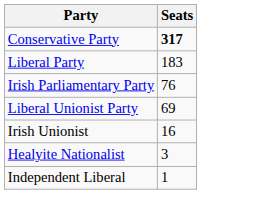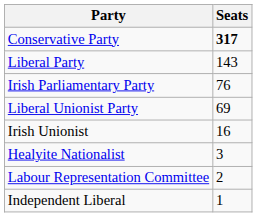 <table class="wikitable">
 <tr>
 <th>Party</th>
 <th>Seats</th>
 </tr>
 <tr>
 <td><a href='#'>Conservative Party</a></td>
 <td><strong>317</strong></td>
 </tr>
 <tr>
 <td><a href='#'>Liberal Party</a></td>
-<td>183</td>
+<td>143</td>
 </tr>
 <tr>
 <td><a href='#'>Irish Parliamentary Party</a></td>
 <td>76</td>
 </tr>
 <tr>
 <td><a href='#'>Liberal Unionist Party</a></td>
 <td>69</td>
 </tr>
 <tr>
 <td>Irish Unionist</td>
 <td>16</td>
 </tr>
 <tr>
 <td><a href='#'>Healyite Nationalist</a></td>
 <td>3</td>
 </tr>
 <tr>
+<td><a href='#'>Labour Representation Committee</a></td>
+<td>2</td>
+</tr>
+<tr>
 <td>Independent Liberal</td>
 <td>1</td>
 </tr>
 </table>
